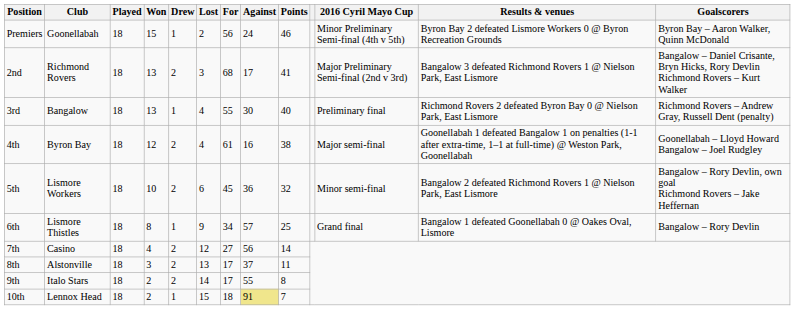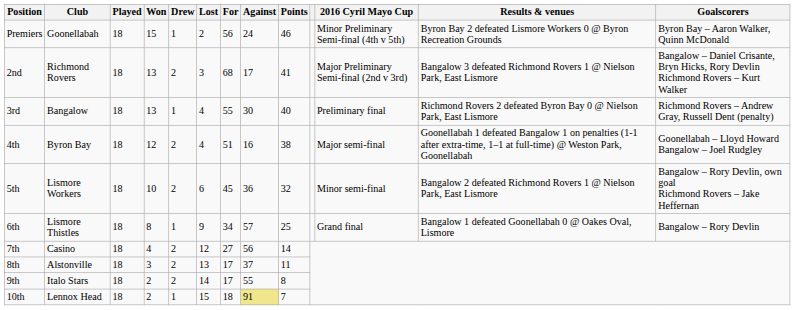 <table class="wikitable">
 <tr>
 <th>Position</th>
 <th>Club</th>
 <th>Played</th>
 <th>Won</th>
 <th>Drew</th>
 <th>Lost</th>
 <th>For</th>
 <th>Against</th>
 <th>Points</th>
 <th></th>
 <th>2016 Cyril Mayo Cup</th>
 <th>Results & venues</th>
 <th>Goalscorers</th>
 </tr>
 <tr>
 <td>Premiers</td>
 <td>Goonellabah</td>
 <td>18</td>
 <td>15</td>
 <td>1</td>
 <td>2</td>
 <td>56</td>
 <td>24</td>
 <td>46</td>
 <td></td>
 <td>Minor Preliminary Semi-final (4th v 5th)</td>
 <td>Byron Bay 2 defeated Lismore Workers 0 @ Byron Recreation Grounds</td>
 <td>Byron Bay – Aaron Walker, Quinn McDonald</td>
 </tr>
 <tr>
 <td>2nd</td>
 <td>Richmond Rovers</td>
 <td>18</td>
 <td>13</td>
 <td>2</td>
 <td>3</td>
 <td>68</td>
 <td>17</td>
 <td>41</td>
 <td></td>
 <td>Major Preliminary Semi-final (2nd v 3rd)</td>
 <td>Bangalow 3 defeated Richmond Rovers 1 @ Nielson Park, East Lismore</td>
 <td>Bangalow – Daniel Crisante, Bryn Hicks, Rory Devlin<br>Richmond Rovers – Kurt Walker</td>
 </tr>
 <tr>
 <td>3rd</td>
 <td>Bangalow</td>
 <td>18</td>
 <td>13</td>
 <td>1</td>
 <td>4</td>
 <td>55</td>
 <td>30</td>
 <td>40</td>
 <td></td>
 <td>Preliminary final</td>
 <td>Richmond Rovers 2 defeated Byron Bay 0 @ Nielson Park, East Lismore</td>
 <td>Richmond Rovers – Andrew Gray, Russell Dent (penalty)</td>
 </tr>
 <tr>
 <td>4th</td>
 <td>Byron Bay</td>
 <td>18</td>
 <td>12</td>
 <td>2</td>
 <td>4</td>
-<td>61</td>
+<td>51</td>
 <td>16</td>
 <td>38</td>
 <td></td>
 <td>Major semi-final</td>
 <td>Goonellabah 1 defeated Bangalow 1 on penalties (1-1 after extra-time, 1–1 at full-time) @ Weston Park, Goonellabah</td>
 <td>Goonellabah – Lloyd Howard<br>Bangalow – Joel Rudgley</td>
 </tr>
 <tr>
 <td>5th</td>
 <td>Lismore Workers</td>
 <td>18</td>
 <td>10</td>
 <td>2</td>
 <td>6</td>
 <td>45</td>
 <td>36</td>
 <td>32</td>
 <td></td>
 <td>Minor semi-final</td>
 <td>Bangalow 2 defeated Richmond Rovers 1 @ Nielson Park, East Lismore</td>
 <td>Bangalow – Rory Devlin, own goal<br>Richmond Rovers – Jake Heffernan</td>
 </tr>
 <tr>
 <td>6th</td>
 <td>Lismore Thistles</td>
 <td>18</td>
 <td>8</td>
 <td>1</td>
 <td>9</td>
 <td>34</td>
 <td>57</td>
 <td>25</td>
 <td></td>
 <td>Grand final</td>
 <td>Bangalow 1 defeated Goonellabah 0 @ Oakes Oval, Lismore</td>
 <td>Bangalow – Rory Devlin</td>
 </tr>
 <tr>
 <td>7th</td>
 <td>Casino</td>
 <td>18</td>
 <td>4</td>
 <td>2</td>
 <td>12</td>
 <td>27</td>
 <td>56</td>
 <td>14</td>
 </tr>
 <tr>
 <td>8th</td>
 <td>Alstonville</td>
 <td>18</td>
 <td>3</td>
 <td>2</td>
 <td>13</td>
 <td>17</td>
 <td>37</td>
 <td>11</td>
 </tr>
 <tr>
 <td>9th</td>
 <td>Italo Stars</td>
 <td>18</td>
 <td>2</td>
 <td>2</td>
 <td>14</td>
 <td>17</td>
 <td>55</td>
 <td>8</td>
 </tr>
 <tr>
 <td>10th</td>
 <td>Lennox Head</td>
 <td>18</td>
 <td>2</td>
 <td>1</td>
 <td>15</td>
 <td>18</td>
 <td style="background: khaki;">91</td>
 <td>7</td>
 </tr>
 </table>
